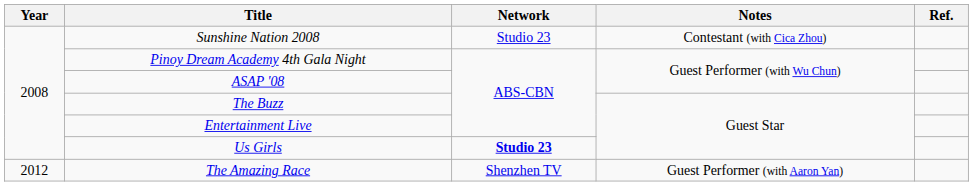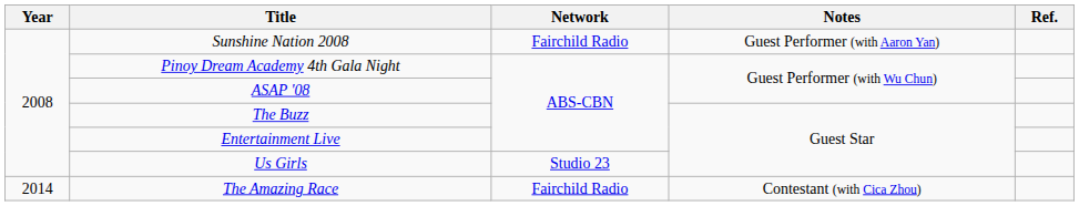 <table class="wikitable" style="text-align:center" width=70%>
 <tr>
 <th>Year</th>
 <th>Title</th>
 <th>Network</th>
 <th>Notes</th>
 <th>Ref.</th>
 </tr>
 <tr>
 <td rowspan=6>2008</td>
 <td><em>Sunshine Nation 2008</em></td>
-<td> <a href='#'>Studio 23</a></td>
-<td>Contestant <small>(with <a href='#'>Cica Zhou</a>)</small></td>
+<td><a href='#'>Fairchild Radio</a></td>
+<td>Guest Performer <small>(with <a href='#'>Aaron Yan</a>)</small></td>
 <td></td>
 </tr>
 <tr>
 <td><em><a href='#'>Pinoy Dream Academy</a> 4th Gala Night</em></td>
 <td rowspan=4> <a href='#'>ABS-CBN</a></td>
 <td rowspan=2>Guest Performer <small>(with <a href='#'>Wu Chun</a>)</small></td>
 <td></td>
 </tr>
 <tr>
 <td><em><a href='#'>ASAP '08</a></em></td>
 <td></td>
 </tr>
 <tr>
 <td><em><a href='#'>The Buzz</a></em></td>
 <td rowspan=3>Guest Star</td>
 <td></td>
 </tr>
 <tr>
 <td><em><a href='#'>Entertainment Live</a></em></td>
 <td></td>
 </tr>
 <tr>
 <td><em><a href='#'>Us Girls</a></em></td>
-<td><strong> <a href='#'>Studio 23</a></strong></td>
+<td> <a href='#'>Studio 23</a></td>
 <td></td>
 </tr>
 <tr>
-<td>2012</td>
+<td>2014</td>
 <td><em><a href='#'>The Amazing Race</a></em></td>
-<td><a href='#'>Shenzhen TV</a></td>
-<td>Guest Performer <small>(with <a href='#'>Aaron Yan</a>)</small></td>
+<td><a href='#'>Fairchild Radio</a></td>
+<td>Contestant <small>(with <a href='#'>Cica Zhou</a>)</small></td>
 <td></td>
 </tr>
 </table>
